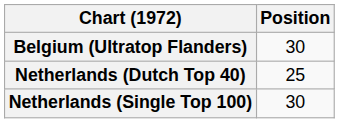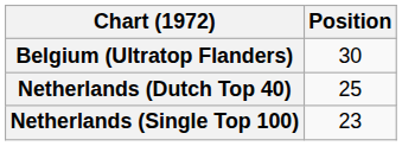 <table class="wikitable sortable plainrowheaders" style="text-align:center">
 <tr>
 <th scope="col">Chart (1972)</th>
 <th scope="col">Position</th>
 </tr>
 <tr>
 <th scope="row">Belgium (Ultratop Flanders)</th>
 <td>30</td>
 </tr>
 <tr>
 <th scope="row">Netherlands (Dutch Top 40)</th>
 <td>25</td>
 </tr>
 <tr>
 <th scope="row">Netherlands (Single Top 100)</th>
-<td>30</td>
+<td>23</td>
 </tr>
 </table>
